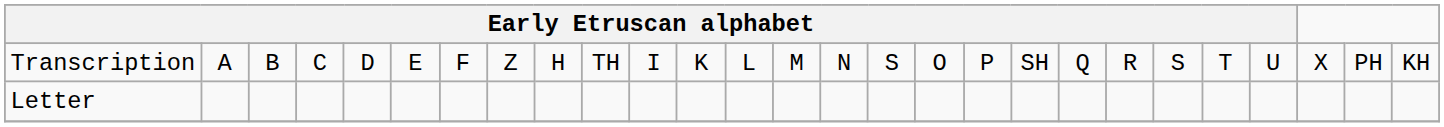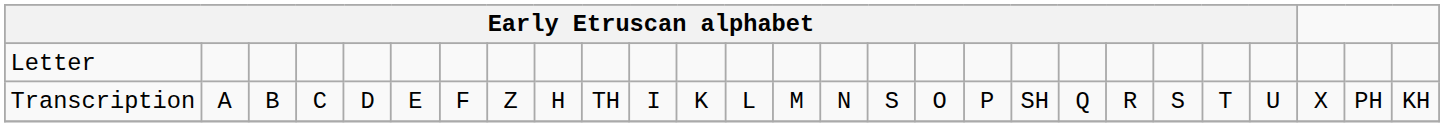 <table class="wikitable">
 <tr>
 <th colspan="24">Early Etruscan alphabet</th>
+</tr>
+<tr>
+<td style="text-align:left;width:20px">Letter</td>
+<td style="text-align:center;width:20px"></td>
+<td style="text-align:center;width:20px"></td>
+<td style="text-align:center;width:20px"></td>
+<td style="text-align:center;width:20px"></td>
+<td style="text-align:center;width:20px"></td>
+<td style="text-align:center;width:20px"></td>
+<td style="text-align:center;width:20px"></td>
+<td style="text-align:center;width:20px"></td>
+<td style="text-align:center;width:20px"></td>
+<td style="text-align:center;width:20px"></td>
+<td style="text-align:center;width:20px"></td>
+<td style="text-align:center;width:20px"></td>
+<td style="text-align:center;width:20px"></td>
+<td style="text-align:center;width:20px"></td>
+<td style="text-align:center;width:20px"></td>
+<td style="text-align:center;width:20px"></td>
+<td style="text-align:center;width:20px"></td>
+<td style="text-align:center;width:20px"></td>
+<td style="text-align:center;width:20px"></td>
+<td style="text-align:center;width:20px"></td>
+<td style="text-align:center;width:20px"></td>
+<td style="text-align:center;width:20px"></td>
+<td style="text-align:center;width:20px"></td>
+<td style="text-align:center;width:20px"></td>
+<td style="text-align:center;width:20px"></td>
+<td style="text-align:center;width:20px"></td>
 </tr>
 <tr>
 <td>Transcription</td>
 <td align="center">A</td>
 <td align="center">B</td>
 <td align="center">C</td>
 <td align="center">D</td>
 <td align="center">E</td>
 <td align="center">F</td>
 <td align="center">Z</td>
 <td align="center">H</td>
 <td align="center">TH</td>
 <td align="center">I</td>
 <td align="center">K</td>
 <td align="center">L</td>
 <td align="center">M</td>
 <td align="center">N</td>
 <td align="center">S</td>
 <td align="center">O</td>
 <td align="center">P</td>
 <td align="center">SH</td>
 <td align="center">Q</td>
 <td align="center">R</td>
 <td align="center">S</td>
 <td align="center">T</td>
 <td align="center">U</td>
 <td align="center">X</td>
 <td align="center">PH</td>
 <td align="center">KH</td>
 </tr>
 <tr>
-<td style="text-align:left;width:20px">Letter</td>
-<td style="text-align:center;width:20px"></td>
-<td style="text-align:center;width:20px"></td>
-<td style="text-align:center;width:20px"></td>
-<td style="text-align:center;width:20px"></td>
-<td style="text-align:center;width:20px"></td>
-<td style="text-align:center;width:20px"></td>
-<td style="text-align:center;width:20px"></td>
-<td style="text-align:center;width:20px"></td>
-<td style="text-align:center;width:20px"></td>
-<td style="text-align:center;width:20px"></td>
-<td style="text-align:center;width:20px"></td>
-<td style="text-align:center;width:20px"></td>
-<td style="text-align:center;width:20px"></td>
-<td style="text-align:center;width:20px"></td>
-<td style="text-align:center;width:20px"></td>
-<td style="text-align:center;width:20px"></td>
-<td style="text-align:center;width:20px"></td>
-<td style="text-align:center;width:20px"></td>
-<td style="text-align:center;width:20px"></td>
-<td style="text-align:center;width:20px"></td>
-<td style="text-align:center;width:20px"></td>
-<td style="text-align:center;width:20px"></td>
-<td style="text-align:center;width:20px"></td>
-<td style="text-align:center;width:20px"></td>
-<td style="text-align:center;width:20px"></td>
-<td style="text-align:center;width:20px"></td>
-</tr>
-<tr>
 </tr>
 </table>
